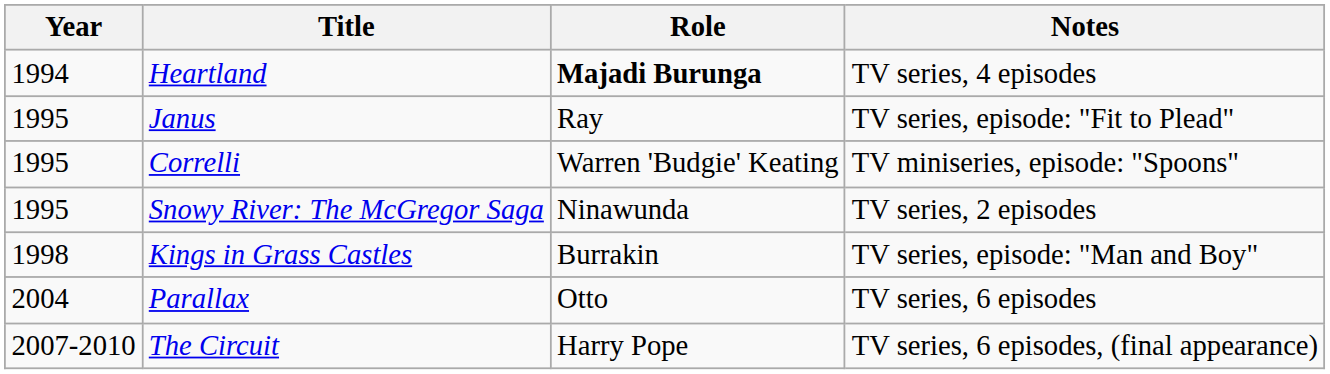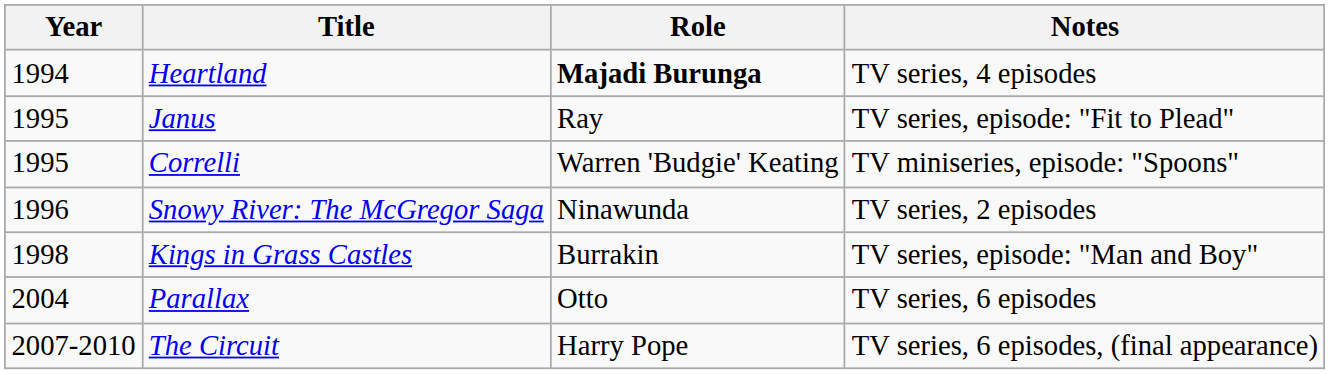 <table class="wikitable">
 <tr>
 <th>Year</th>
 <th>Title</th>
 <th>Role</th>
 <th>Notes</th>
 </tr>
 <tr>
 <td>1994</td>
 <td><em><a href='#'>Heartland</a></em></td>
 <td><strong>Majadi Burunga</strong></td>
 <td>TV series, 4 episodes</td>
 </tr>
 <tr>
 <td>1995</td>
 <td><em><a href='#'>Janus</a></em></td>
 <td>Ray</td>
 <td>TV series, episode: "Fit to Plead"</td>
 </tr>
 <tr>
 <td>1995</td>
 <td><em><a href='#'>Correlli</a></em></td>
 <td>Warren 'Budgie' Keating</td>
 <td>TV miniseries, episode: "Spoons"</td>
 </tr>
 <tr>
-<td>1995</td>
+<td>1996</td>
 <td><em><a href='#'>Snowy River: The McGregor Saga</a></em></td>
 <td>Ninawunda</td>
 <td>TV series, 2 episodes</td>
 </tr>
 <tr>
 <td>1998</td>
 <td><em><a href='#'>Kings in Grass Castles</a></em></td>
 <td>Burrakin</td>
 <td>TV series, episode: "Man and Boy"</td>
 </tr>
 <tr>
 <td>2004</td>
 <td><em><a href='#'>Parallax</a></em></td>
 <td>Otto</td>
 <td>TV series, 6 episodes</td>
 </tr>
 <tr>
 <td>2007-2010</td>
 <td><em><a href='#'>The Circuit</a></em></td>
 <td>Harry Pope</td>
 <td>TV series, 6 episodes, (final appearance)</td>
 </tr>
 </table>
